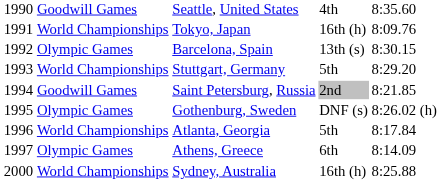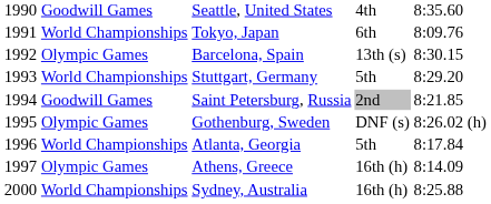 <table>
 <tr>
 <td>1990</td>
 <td><a href='#'>Goodwill Games</a></td>
 <td><a href='#'>Seattle</a>, <a href='#'>United States</a></td>
 <td>4th</td>
 <td>8:35.60</td>
 </tr>
 <tr>
 <td>1991</td>
 <td><a href='#'>World Championships</a></td>
 <td><a href='#'>Tokyo, Japan</a></td>
-<td>16th (h)</td>
+<td>6th</td>
 <td>8:09.76</td>
 </tr>
 <tr>
 <td>1992</td>
 <td><a href='#'>Olympic Games</a></td>
 <td><a href='#'>Barcelona, Spain</a></td>
 <td>13th (s)</td>
 <td>8:30.15</td>
 </tr>
 <tr>
 <td>1993</td>
 <td><a href='#'>World Championships</a></td>
 <td><a href='#'>Stuttgart, Germany</a></td>
 <td>5th</td>
 <td>8:29.20</td>
 </tr>
 <tr>
 <td>1994</td>
 <td><a href='#'>Goodwill Games</a></td>
 <td><a href='#'>Saint Petersburg</a>, <a href='#'>Russia</a></td>
 <td bgcolor=silver>2nd</td>
 <td>8:21.85</td>
 </tr>
 <tr>
 <td>1995</td>
 <td><a href='#'>Olympic Games</a></td>
 <td><a href='#'>Gothenburg, Sweden</a></td>
 <td>DNF (s)</td>
 <td>8:26.02 (h)</td>
 </tr>
 <tr>
 <td>1996</td>
 <td><a href='#'>World Championships</a></td>
 <td><a href='#'>Atlanta, Georgia</a></td>
 <td>5th</td>
 <td>8:17.84</td>
 </tr>
 <tr>
 <td>1997</td>
 <td><a href='#'>Olympic Games</a></td>
 <td><a href='#'>Athens, Greece</a></td>
-<td>6th</td>
+<td>16th (h)</td>
 <td>8:14.09</td>
 </tr>
 <tr>
 <td>2000</td>
 <td><a href='#'>World Championships</a></td>
 <td><a href='#'>Sydney, Australia</a></td>
 <td>16th (h)</td>
 <td>8:25.88</td>
 </tr>
 </table>
